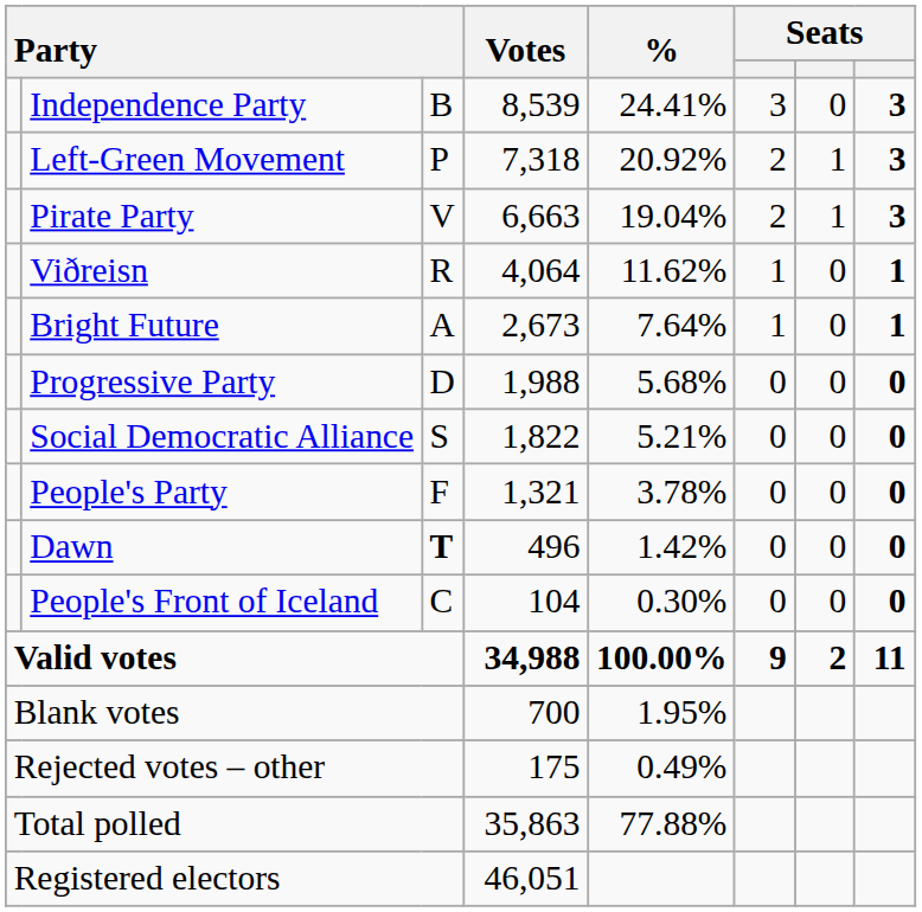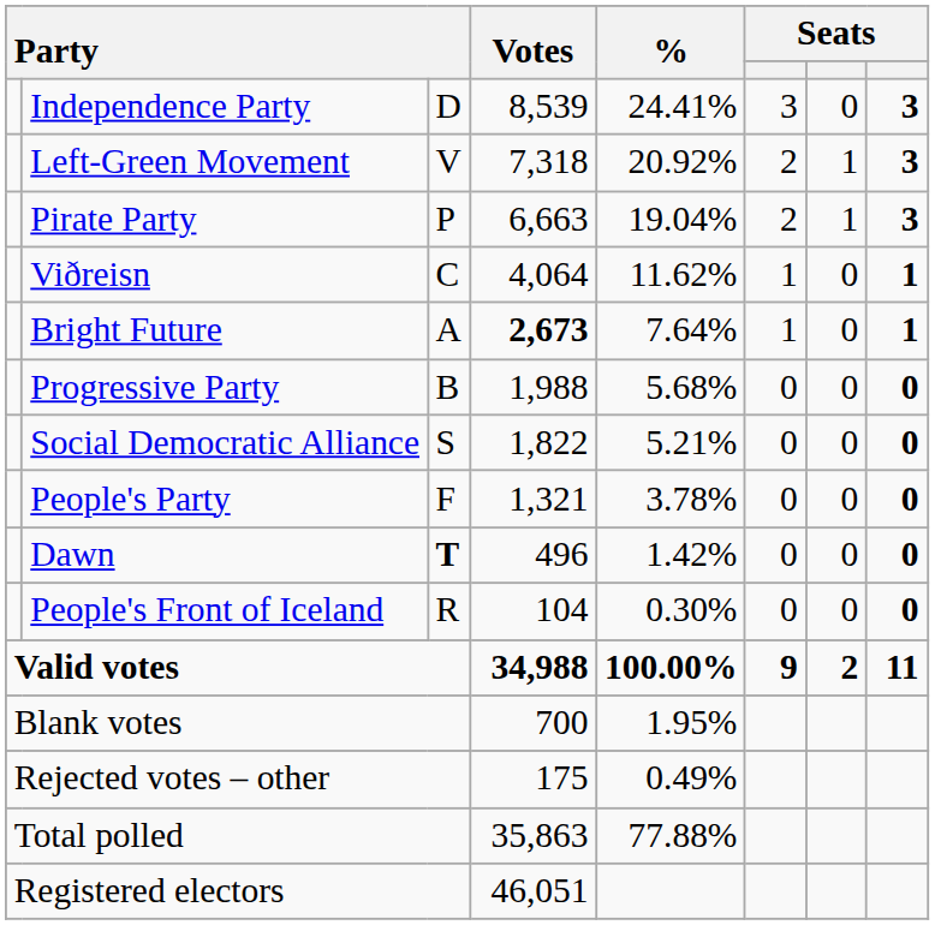 <table class="wikitable" border="1" style="text-align:right;">
 <tr>
 <th style="text-align:left;" valign=bottom rowspan=2 colspan=3>Party</th>
 <th align=center valign=bottom rowspan=2 width="50">Votes</th>
 <th align=center valign=bottom rowspan=2 width="50">%</th>
 <th colspan=3>Seats</th>
 </tr>
 <tr>
 <th align=center valign=bottom width="20"><small></small></th>
 <th align=center valign=bottom width="20"><small><a href='#'></a></small></th>
 <th align=center valign=bottom width="20"><small></small></th>
 </tr>
 <tr>
 <td></td>
 <td align=left><a href='#'>Independence Party</a></td>
-<td align=left>B</td>
+<td align=left>D</td>
 <td>8,539</td>
 <td>24.41%</td>
 <td>3</td>
 <td>0</td>
 <td><strong>3</strong></td>
 </tr>
 <tr>
 <td></td>
 <td align=left><a href='#'>Left-Green Movement</a></td>
-<td align=left>P</td>
+<td align=left>V</td>
 <td>7,318</td>
 <td>20.92%</td>
 <td>2</td>
 <td>1</td>
 <td><strong>3</strong></td>
 </tr>
 <tr>
 <td></td>
 <td align=left><a href='#'>Pirate Party</a></td>
-<td align=left>V</td>
+<td align=left>P</td>
 <td>6,663</td>
 <td>19.04%</td>
 <td>2</td>
 <td>1</td>
 <td><strong>3</strong></td>
 </tr>
 <tr>
 <td></td>
 <td align=left><a href='#'>Viðreisn</a></td>
-<td align=left>R</td>
+<td align=left>C</td>
 <td>4,064</td>
 <td>11.62%</td>
 <td>1</td>
 <td>0</td>
 <td><strong>1</strong></td>
 </tr>
 <tr>
 <td></td>
 <td align=left><a href='#'>Bright Future</a></td>
 <td align=left>A</td>
-<td>2,673</td>
+<td><strong>2,673</strong></td>
 <td>7.64%</td>
 <td>1</td>
 <td>0</td>
 <td><strong>1</strong></td>
 </tr>
 <tr>
 <td></td>
 <td align=left><a href='#'>Progressive Party</a></td>
-<td align=left>D</td>
+<td align=left>B</td>
 <td>1,988</td>
 <td>5.68%</td>
 <td>0</td>
 <td>0</td>
 <td><strong>0</strong></td>
 </tr>
 <tr>
 <td></td>
 <td align=left style="white-space: nowrap;"><a href='#'>Social Democratic Alliance</a></td>
 <td align=left>S</td>
 <td>1,822</td>
 <td>5.21%</td>
 <td>0</td>
 <td>0</td>
 <td><strong>0</strong></td>
 </tr>
 <tr>
 <td></td>
 <td align=left><a href='#'>People's Party</a></td>
 <td align=left>F</td>
 <td>1,321</td>
 <td>3.78%</td>
 <td>0</td>
 <td>0</td>
 <td><strong>0</strong></td>
 </tr>
 <tr>
 <td></td>
 <td align=left><a href='#'>Dawn</a></td>
 <td align=left><strong>T</strong></td>
 <td>496</td>
 <td>1.42%</td>
 <td>0</td>
 <td>0</td>
 <td><strong>0</strong></td>
 </tr>
 <tr>
 <td></td>
 <td align=left><a href='#'>People's Front of Iceland</a></td>
-<td align=left>C</td>
+<td align=left>R</td>
 <td>104</td>
 <td>0.30%</td>
 <td>0</td>
 <td>0</td>
 <td><strong>0</strong></td>
 </tr>
 <tr style="font-weight:bold">
 <td align=left colspan=3>Valid votes</td>
 <td>34,988</td>
 <td>100.00%</td>
 <td>9</td>
 <td>2</td>
 <td>11</td>
 </tr>
 <tr>
 <td align=left colspan=3>Blank votes</td>
 <td>700</td>
 <td>1.95%</td>
 <td></td>
 <td></td>
 <td></td>
 </tr>
 <tr>
 <td align=left colspan=3>Rejected votes – other</td>
 <td>175</td>
 <td>0.49%</td>
 <td></td>
 <td></td>
 <td></td>
 </tr>
 <tr>
 <td align=left colspan=3>Total polled</td>
 <td>35,863</td>
 <td>77.88%</td>
 <td></td>
 <td></td>
 <td></td>
 </tr>
 <tr>
 <td align=left colspan=3>Registered electors</td>
 <td>46,051</td>
 <td></td>
 <td></td>
 <td></td>
 <td></td>
 </tr>
 </table>
